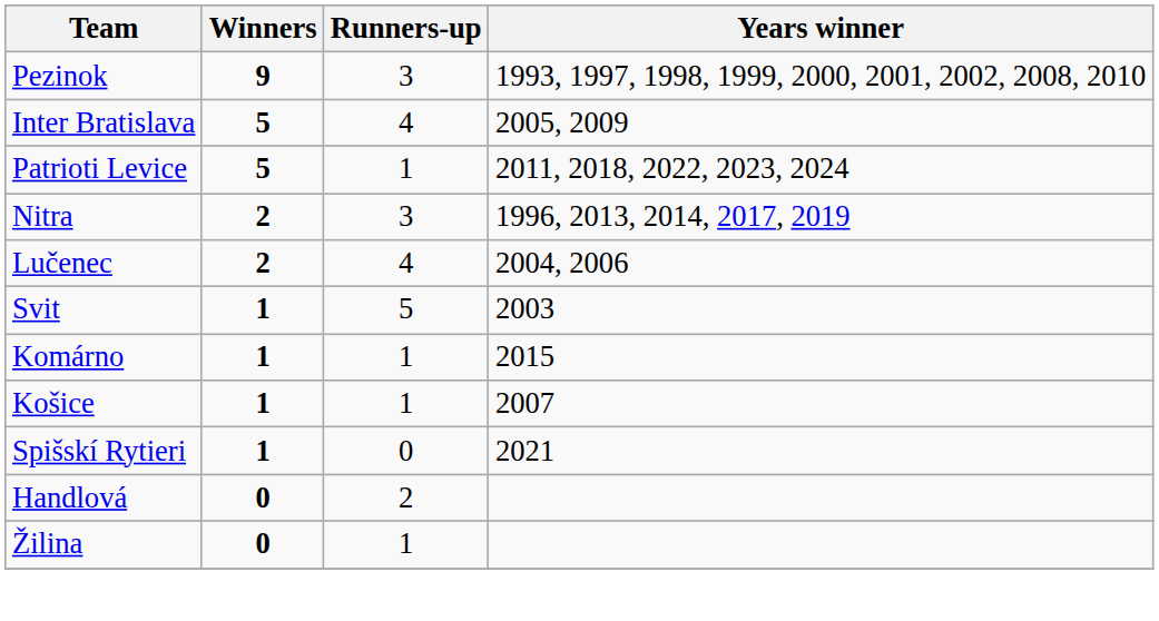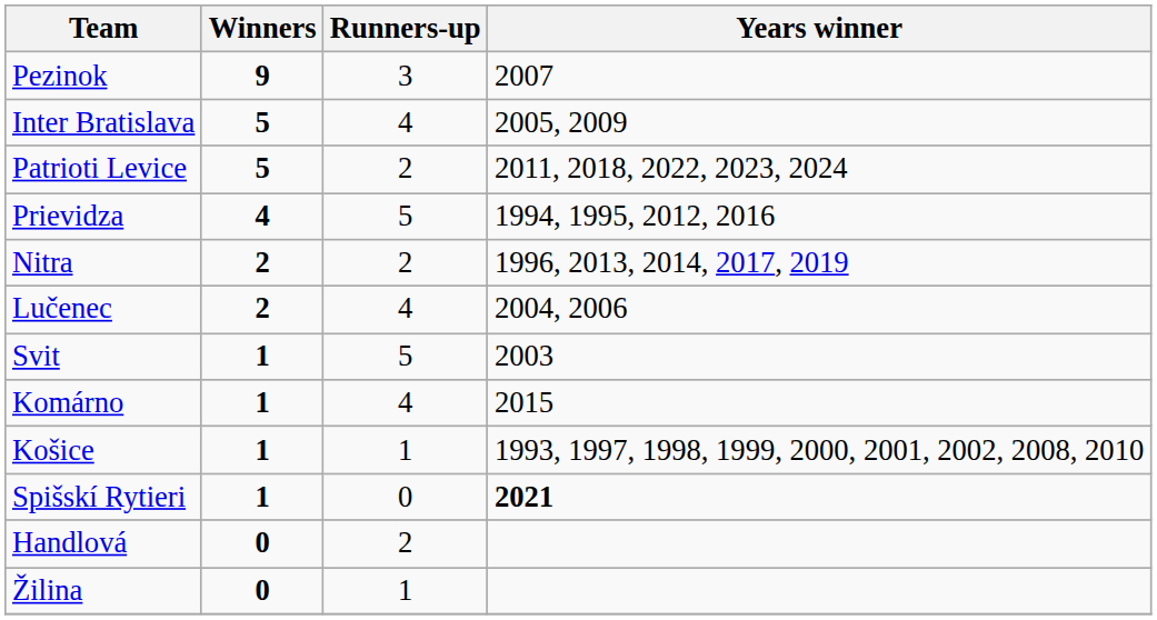 <table class="wikitable" style="text-align:center">
 <tr>
 <th>Team</th>
 <th>Winners</th>
 <th>Runners-up</th>
 <th>Years winner</th>
 </tr>
 <tr>
 <td align=left><a href='#'>Pezinok</a></td>
 <td><strong>9</strong></td>
 <td>3</td>
-<td align=left>1993, 1997, 1998, 1999, 2000, 2001, 2002, 2008, 2010</td>
+<td align=left>2007</td>
 </tr>
 <tr>
 <td align=left><a href='#'>Inter Bratislava</a></td>
 <td><strong>5</strong></td>
 <td>4</td>
 <td align=left>2005, 2009</td>
 </tr>
 <tr>
 <td align=left><a href='#'>Patrioti Levice</a></td>
 <td><strong>5</strong></td>
-<td>1</td>
+<td>2</td>
 <td align="left">2011, 2018, 2022, 2023, 2024</td>
+</tr>
+<tr>
+<td align=left><a href='#'>Prievidza</a></td>
+<td><strong>4</strong></td>
+<td>5</td>
+<td align="left">1994, 1995, 2012, 2016</td>
 </tr>
 <tr>
 <td align=left><a href='#'>Nitra</a></td>
 <td><strong>2</strong></td>
-<td>3</td>
+<td>2</td>
 <td align=left>1996, 2013, 2014, <a href='#'>2017</a>, <a href='#'>2019</a></td>
 </tr>
 <tr>
 <td align=left><a href='#'>Lučenec</a></td>
 <td><strong>2</strong></td>
 <td>4</td>
 <td align=left>2004, 2006</td>
 </tr>
 <tr>
 <td align=left><a href='#'>Svit</a></td>
 <td><strong>1</strong></td>
 <td>5</td>
 <td align=left>2003</td>
 </tr>
 <tr>
 <td align=left><a href='#'>Komárno</a></td>
 <td><strong>1</strong></td>
-<td>1</td>
+<td>4</td>
 <td align=left>2015</td>
 </tr>
 <tr>
 <td align=left><a href='#'>Košice</a></td>
 <td><strong>1</strong></td>
 <td>1</td>
-<td align=left>2007</td>
+<td align=left>1993, 1997, 1998, 1999, 2000, 2001, 2002, 2008, 2010</td>
 </tr>
 <tr>
 <td align=left><a href='#'>Spišskí Rytieri</a></td>
 <td><strong>1</strong></td>
 <td>0</td>
-<td align=left>2021</td>
+<td align=left><strong>2021</strong></td>
 </tr>
 <tr>
 <td align=left><a href='#'>Handlová</a></td>
 <td><strong>0</strong></td>
 <td>2</td>
 <td></td>
 </tr>
 <tr>
 <td align=left><a href='#'>Žilina</a></td>
 <td><strong>0</strong></td>
 <td>1</td>
 <td></td>
 </tr>
 <tr>
 </tr>
 </table>
